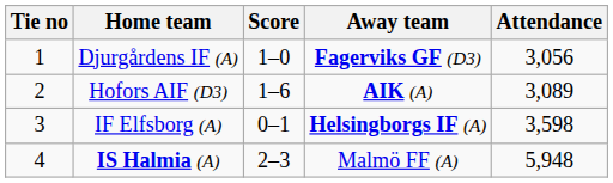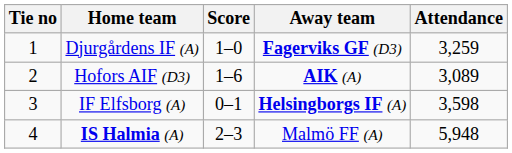 <table class="wikitable" style="text-align:center">
 <tr>
 <th style= width="40px">Tie no</th>
 <th style= width="150px">Home team</th>
 <th style= width="60px">Score</th>
 <th style= width="150px">Away team</th>
 <th style= width="30px">Attendance</th>
 </tr>
 <tr>
 <td>1</td>
 <td><a href='#'>Djurgårdens IF</a> <em><small>(A)</small></em></td>
 <td>1–0</td>
 <td><strong><a href='#'>Fagerviks GF</a></strong> <em><small>(D3)</small></em></td>
-<td>3,056</td>
+<td>3,259</td>
 </tr>
 <tr>
 <td>2</td>
 <td><a href='#'>Hofors AIF</a> <em><small>(D3)</small></em></td>
 <td>1–6</td>
 <td><strong><a href='#'>AIK</a></strong> <em><small>(A)</small></em></td>
 <td>3,089</td>
 </tr>
 <tr>
 <td>3</td>
 <td><a href='#'>IF Elfsborg</a> <em><small>(A)</small></em></td>
 <td>0–1</td>
 <td><strong><a href='#'>Helsingborgs IF</a></strong> <em><small>(A)</small></em></td>
 <td>3,598</td>
 </tr>
 <tr>
 <td>4</td>
 <td><strong><a href='#'>IS Halmia</a></strong> <em><small>(A)</small></em></td>
 <td>2–3</td>
 <td><a href='#'>Malmö FF</a> <em><small>(A)</small></em></td>
 <td>5,948</td>
 </tr>
 </table>
